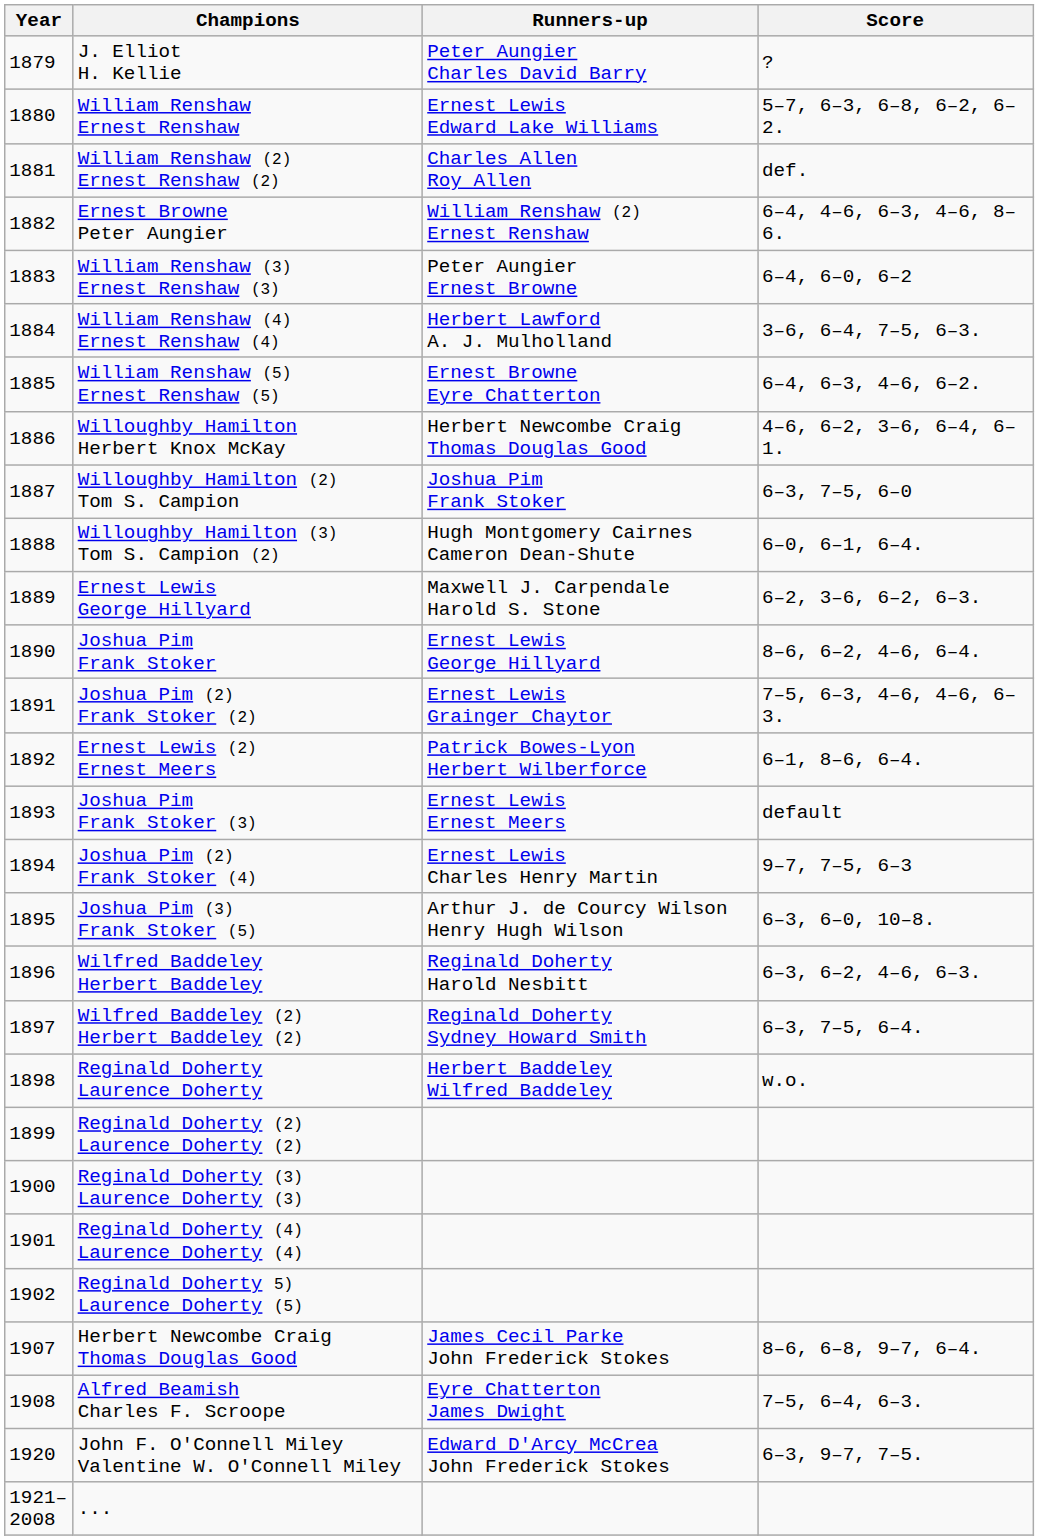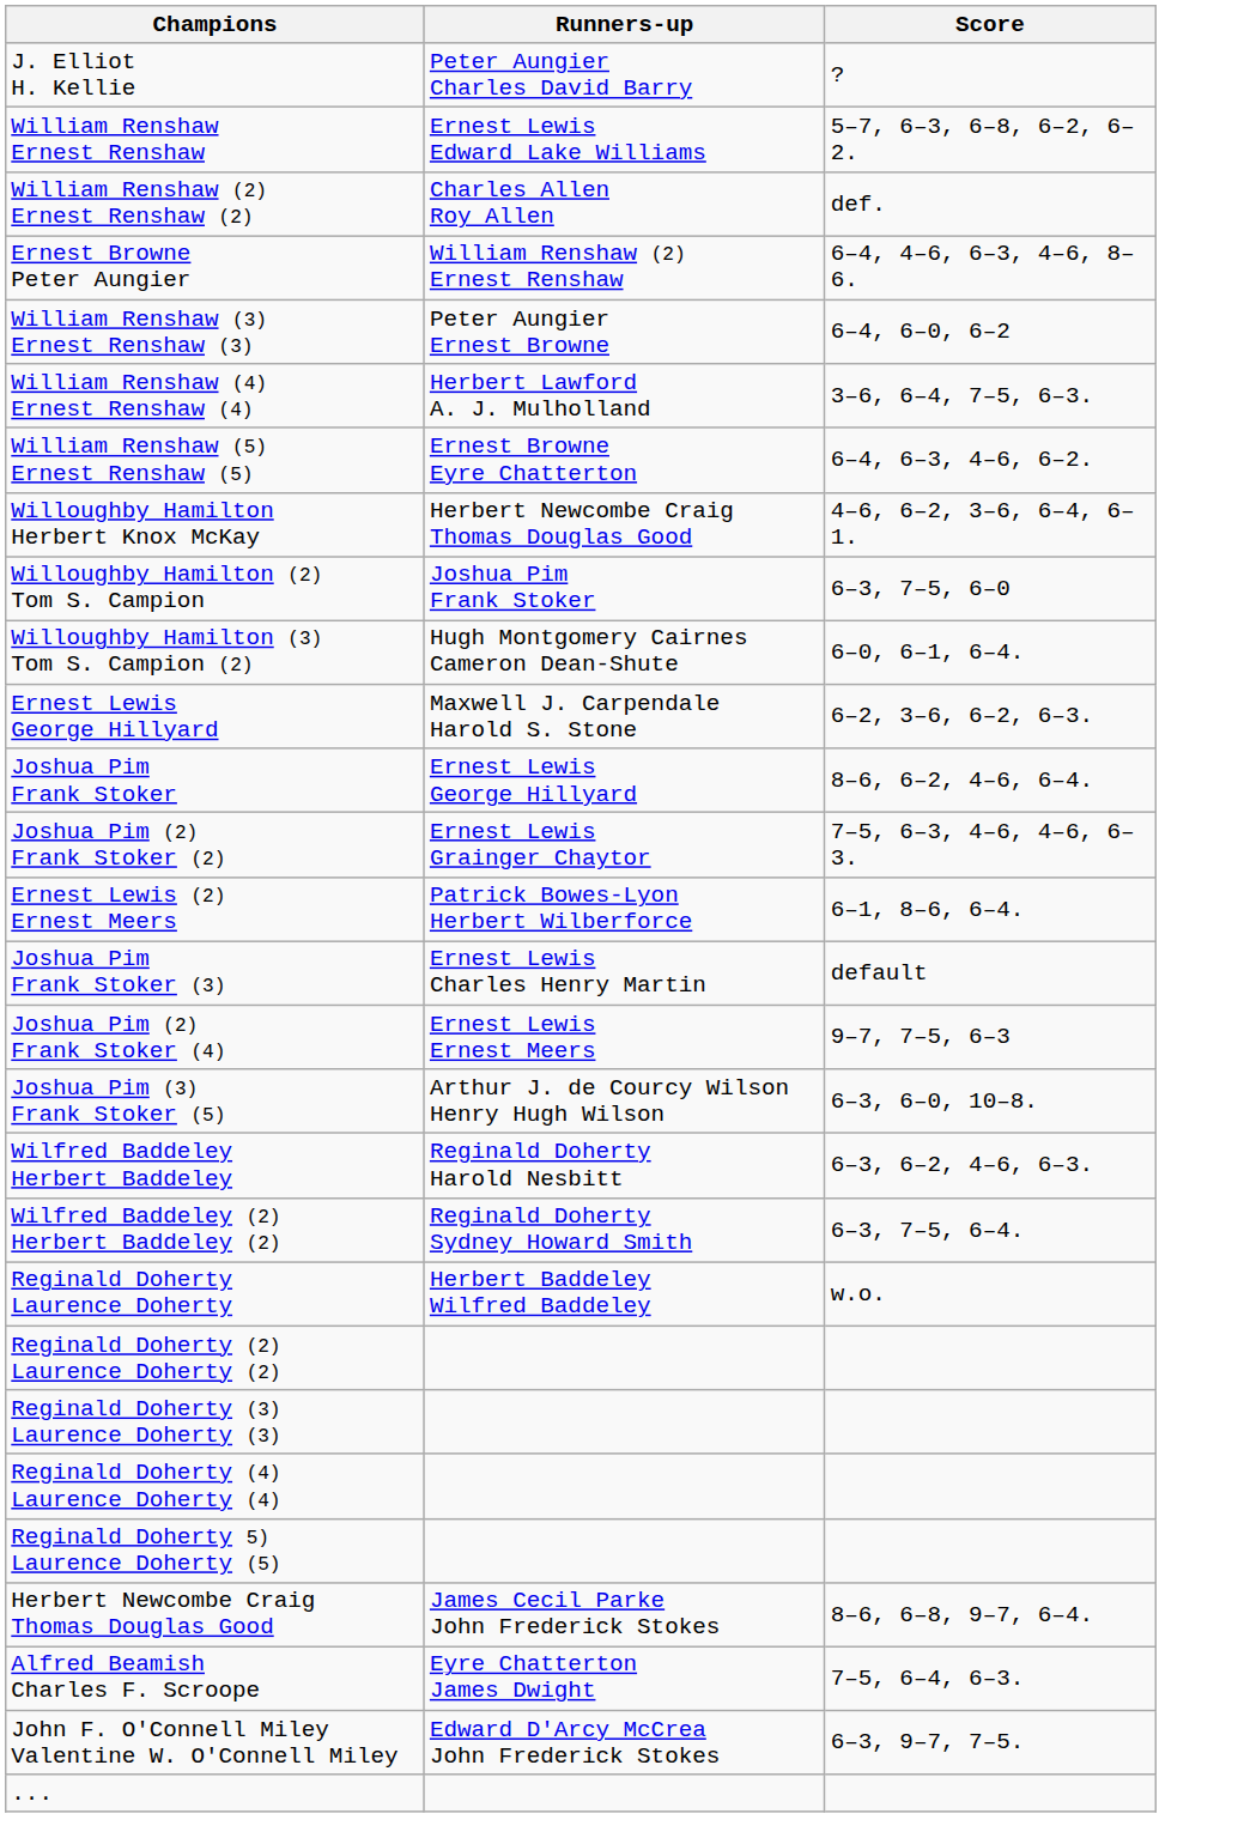 <table class="sortable wikitable">
 <tr>
-<th style="width:40px">Year</th>
 <th style="width:230px">Champions</th>
 <th style="width:220px">Runners-up</th>
 <th style="width:180px" class="unsortable">Score</th>
 </tr>
 <tr>
-<td>1879</td>
 <td> J. Elliot <br>  H. Kellie</td>
 <td> <a href='#'>Peter Aungier</a><br>  <a href='#'>Charles David Barry</a></td>
 <td>?</td>
 </tr>
 <tr>
-<td>1880</td>
 <td> <a href='#'>William Renshaw</a> <br> <a href='#'>Ernest Renshaw</a></td>
 <td> <a href='#'>Ernest Lewis</a> <br> <a href='#'>Edward Lake Williams</a></td>
 <td>5–7, 6–3, 6–8, 6–2, 6–2.</td>
 </tr>
 <tr>
-<td>1881</td>
 <td> <a href='#'>William Renshaw</a> <small>(2)</small><br>  <a href='#'>Ernest Renshaw</a> <small>(2)</small></td>
 <td> <a href='#'>Charles Allen</a> <br>  <a href='#'>Roy Allen</a></td>
 <td>def.</td>
 </tr>
 <tr>
-<td>1882</td>
 <td> <a href='#'>Ernest Browne</a> <br>  Peter Aungier</td>
 <td> <a href='#'>William Renshaw</a> <small>(2)</small><br>  <a href='#'>Ernest Renshaw</a></td>
 <td>6–4, 4–6, 6–3, 4–6, 8–6.</td>
 </tr>
 <tr>
-<td>1883</td>
 <td> <a href='#'>William Renshaw</a> <small>(3)</small><br>  <a href='#'>Ernest Renshaw</a> <small>(3)</small></td>
 <td> Peter Aungier<br>  <a href='#'>Ernest Browne</a></td>
 <td>6–4, 6–0, 6–2</td>
 </tr>
 <tr>
-<td>1884</td>
 <td> <a href='#'>William Renshaw</a> <small>(4)</small><br>  <a href='#'>Ernest Renshaw</a> <small>(4)</small></td>
 <td> <a href='#'>Herbert Lawford</a> <br>   A. J. Mulholland</td>
 <td>3–6, 6–4, 7–5, 6–3.</td>
 </tr>
 <tr>
-<td>1885</td>
 <td> <a href='#'>William Renshaw</a> <small>(5)</small><br>  <a href='#'>Ernest Renshaw</a> <small>(5)</small></td>
 <td> <a href='#'>Ernest Browne</a> <br>  <a href='#'>Eyre Chatterton</a></td>
 <td>6–4, 6–3, 4–6, 6–2.</td>
 </tr>
 <tr>
-<td>1886</td>
 <td> <a href='#'>Willoughby Hamilton</a> <br>  Herbert Knox McKay</td>
 <td> Herbert Newcombe Craig<br> <a href='#'>Thomas Douglas Good</a></td>
 <td>4–6, 6–2, 3–6, 6–4, 6–1.</td>
 </tr>
 <tr>
-<td>1887</td>
 <td> <a href='#'>Willoughby Hamilton</a> <small>(2)</small> <br>  Tom S. Campion</td>
 <td> <a href='#'>Joshua Pim</a> <br>  <a href='#'>Frank Stoker</a></td>
 <td>6–3, 7–5, 6–0</td>
 </tr>
 <tr>
-<td>1888</td>
 <td> <a href='#'>Willoughby Hamilton</a> <small>(3)</small> <br>  Tom S. Campion <small>(2)</small></td>
 <td> Hugh Montgomery Cairnes<br> Cameron Dean-Shute</td>
 <td>6–0, 6–1, 6–4.</td>
 </tr>
 <tr>
-<td>1889</td>
 <td> <a href='#'>Ernest Lewis</a> <br>  <a href='#'>George Hillyard</a></td>
 <td> Maxwell J. Carpendale<br> Harold S. Stone</td>
 <td>6–2, 3–6, 6–2, 6–3.</td>
 </tr>
 <tr>
-<td>1890</td>
 <td> <a href='#'>Joshua Pim</a> <br>  <a href='#'>Frank Stoker</a></td>
 <td> <a href='#'>Ernest Lewis</a> <br>  <a href='#'>George Hillyard</a></td>
 <td>8–6, 6–2, 4–6, 6–4.</td>
 </tr>
 <tr>
-<td>1891</td>
 <td> <a href='#'>Joshua Pim</a> <small>(2)</small><br>  <a href='#'>Frank Stoker</a> <small>(2)</small></td>
 <td> <a href='#'>Ernest Lewis</a> <br>   <a href='#'>Grainger Chaytor</a></td>
 <td>7–5, 6–3, 4–6, 4–6, 6–3.</td>
 </tr>
 <tr>
-<td>1892</td>
 <td> <a href='#'>Ernest Lewis</a> <small>(2)</small><br>  <a href='#'>Ernest Meers</a></td>
 <td> <a href='#'>Patrick Bowes-Lyon</a><br> <a href='#'>Herbert Wilberforce</a></td>
 <td>6–1, 8–6, 6–4.</td>
 </tr>
 <tr>
-<td>1893 </td>
 <td> <a href='#'>Joshua Pim</a> <br>  <a href='#'>Frank Stoker</a> <small>(3)</small></td>
-<td> <a href='#'>Ernest Lewis</a> <br>  <a href='#'>Ernest Meers</a></td>
+<td> <a href='#'>Ernest Lewis</a> <br> Charles Henry Martin</td>
 <td>default</td>
 </tr>
 <tr>
-<td>1894</td>
 <td> <a href='#'>Joshua Pim</a> <small>(2)</small><br>  <a href='#'>Frank Stoker</a> <small>(4)</small></td>
-<td> <a href='#'>Ernest Lewis</a> <br> Charles Henry Martin</td>
+<td> <a href='#'>Ernest Lewis</a> <br>  <a href='#'>Ernest Meers</a></td>
 <td>9–7, 7–5, 6–3</td>
 </tr>
 <tr>
-<td>1895</td>
 <td> <a href='#'>Joshua Pim</a> <small>(3)</small><br>  <a href='#'>Frank Stoker</a> <small>(5)</small></td>
 <td> Arthur J. de Courcy Wilson <br>  Henry Hugh Wilson</td>
 <td>6–3, 6–0, 10–8.</td>
 </tr>
 <tr>
-<td>1896 </td>
 <td> <a href='#'>Wilfred Baddeley</a> <br>  <a href='#'>Herbert Baddeley</a></td>
 <td> <a href='#'>Reginald Doherty</a><br>  Harold Nesbitt</td>
 <td>6–3, 6–2, 4–6, 6–3.</td>
 </tr>
 <tr>
-<td>1897</td>
 <td> <a href='#'>Wilfred Baddeley</a> <small>(2)</small><br>  <a href='#'>Herbert Baddeley</a> <small>(2)</small></td>
 <td> <a href='#'>Reginald Doherty</a> <br> <a href='#'>Sydney Howard Smith</a></td>
 <td>6–3, 7–5, 6–4.</td>
 </tr>
 <tr>
-<td>1898</td>
 <td> <a href='#'>Reginald Doherty</a> <br>  <a href='#'>Laurence Doherty</a></td>
 <td> <a href='#'>Herbert Baddeley</a> <br> <a href='#'>Wilfred Baddeley</a></td>
 <td>w.o.</td>
 </tr>
 <tr>
-<td>1899</td>
 <td> <a href='#'>Reginald Doherty</a> <small>(2)</small><br>  <a href='#'>Laurence Doherty</a> <small>(2)</small></td>
 <td></td>
 <td></td>
 </tr>
 <tr>
-<td>1900</td>
 <td> <a href='#'>Reginald Doherty</a> <small>(3)</small><br>  <a href='#'>Laurence Doherty</a> <small>(3)</small></td>
 <td></td>
 <td></td>
 </tr>
 <tr>
-<td>1901</td>
 <td> <a href='#'>Reginald Doherty</a> <small>(4)</small><br>  <a href='#'>Laurence Doherty</a> <small>(4)</small></td>
 <td></td>
 <td></td>
 </tr>
 <tr>
-<td>1902</td>
 <td> <a href='#'>Reginald Doherty</a> <small>5)</small><br>  <a href='#'>Laurence Doherty</a> <small>(5)</small></td>
 <td></td>
 <td></td>
 </tr>
 <tr>
-<td>1907</td>
 <td> Herbert Newcombe Craig<br> <a href='#'>Thomas Douglas Good</a></td>
 <td>  <a href='#'>James Cecil Parke</a><br> John Frederick Stokes</td>
 <td>8–6, 6–8, 9–7, 6–4.</td>
 </tr>
 <tr>
-<td>1908</td>
 <td> <a href='#'>Alfred Beamish</a><br> Charles F. Scroope</td>
 <td> <a href='#'>Eyre Chatterton</a>  <br>  <a href='#'>James Dwight</a></td>
 <td>7–5, 6–4, 6–3.</td>
 </tr>
 <tr>
-<td>1920</td>
 <td>  John F. O'Connell Miley<br>  Valentine W. O'Connell Miley</td>
 <td> <a href='#'>Edward D'Arcy McCrea</a><br> John Frederick Stokes</td>
 <td>6–3, 9–7, 7–5.</td>
 </tr>
 <tr>
-<td>1921–2008</td>
 <td>...</td>
 <td></td>
 <td></td>
 </tr>
 </table>
